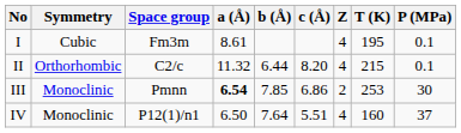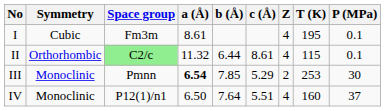 <table class="wikitable" style="text-align:center">
 <tr>
 <th>No</th>
 <th>Symmetry</th>
 <th><a href='#'>Space group</a></th>
 <th>a (Å)</th>
 <th>b (Å)</th>
 <th>c (Å)</th>
 <th>Z</th>
 <th>T (K)</th>
 <th>P (MPa)</th>
 </tr>
 <tr>
 <td>I</td>
 <td>Cubic</td>
 <td>Fm3m</td>
 <td>8.61</td>
 <td></td>
 <td></td>
 <td>4</td>
 <td>195</td>
 <td>0.1</td>
 </tr>
 <tr>
 <td>II</td>
 <td><a href='#'>Orthorhombic</a></td>
-<td>C2/c</td>
+<td style="background: lightgreen;">C2/c</td>
 <td>11.32</td>
 <td>6.44</td>
-<td>8.20</td>
+<td>8.61</td>
 <td>4</td>
-<td>215</td>
+<td>115</td>
 <td>0.1</td>
 </tr>
 <tr>
 <td>III</td>
 <td><a href='#'>Monoclinic</a></td>
 <td>Pmnn</td>
 <td><strong>6.54</strong></td>
 <td>7.85</td>
-<td>6.86</td>
+<td>5.29</td>
 <td>2</td>
 <td>253</td>
 <td>30</td>
 </tr>
 <tr>
 <td>IV</td>
 <td>Monoclinic</td>
 <td>P12(1)/n1</td>
 <td>6.50</td>
 <td>7.64</td>
 <td>5.51</td>
 <td>4</td>
 <td>160</td>
 <td>37</td>
 </tr>
 </table>
